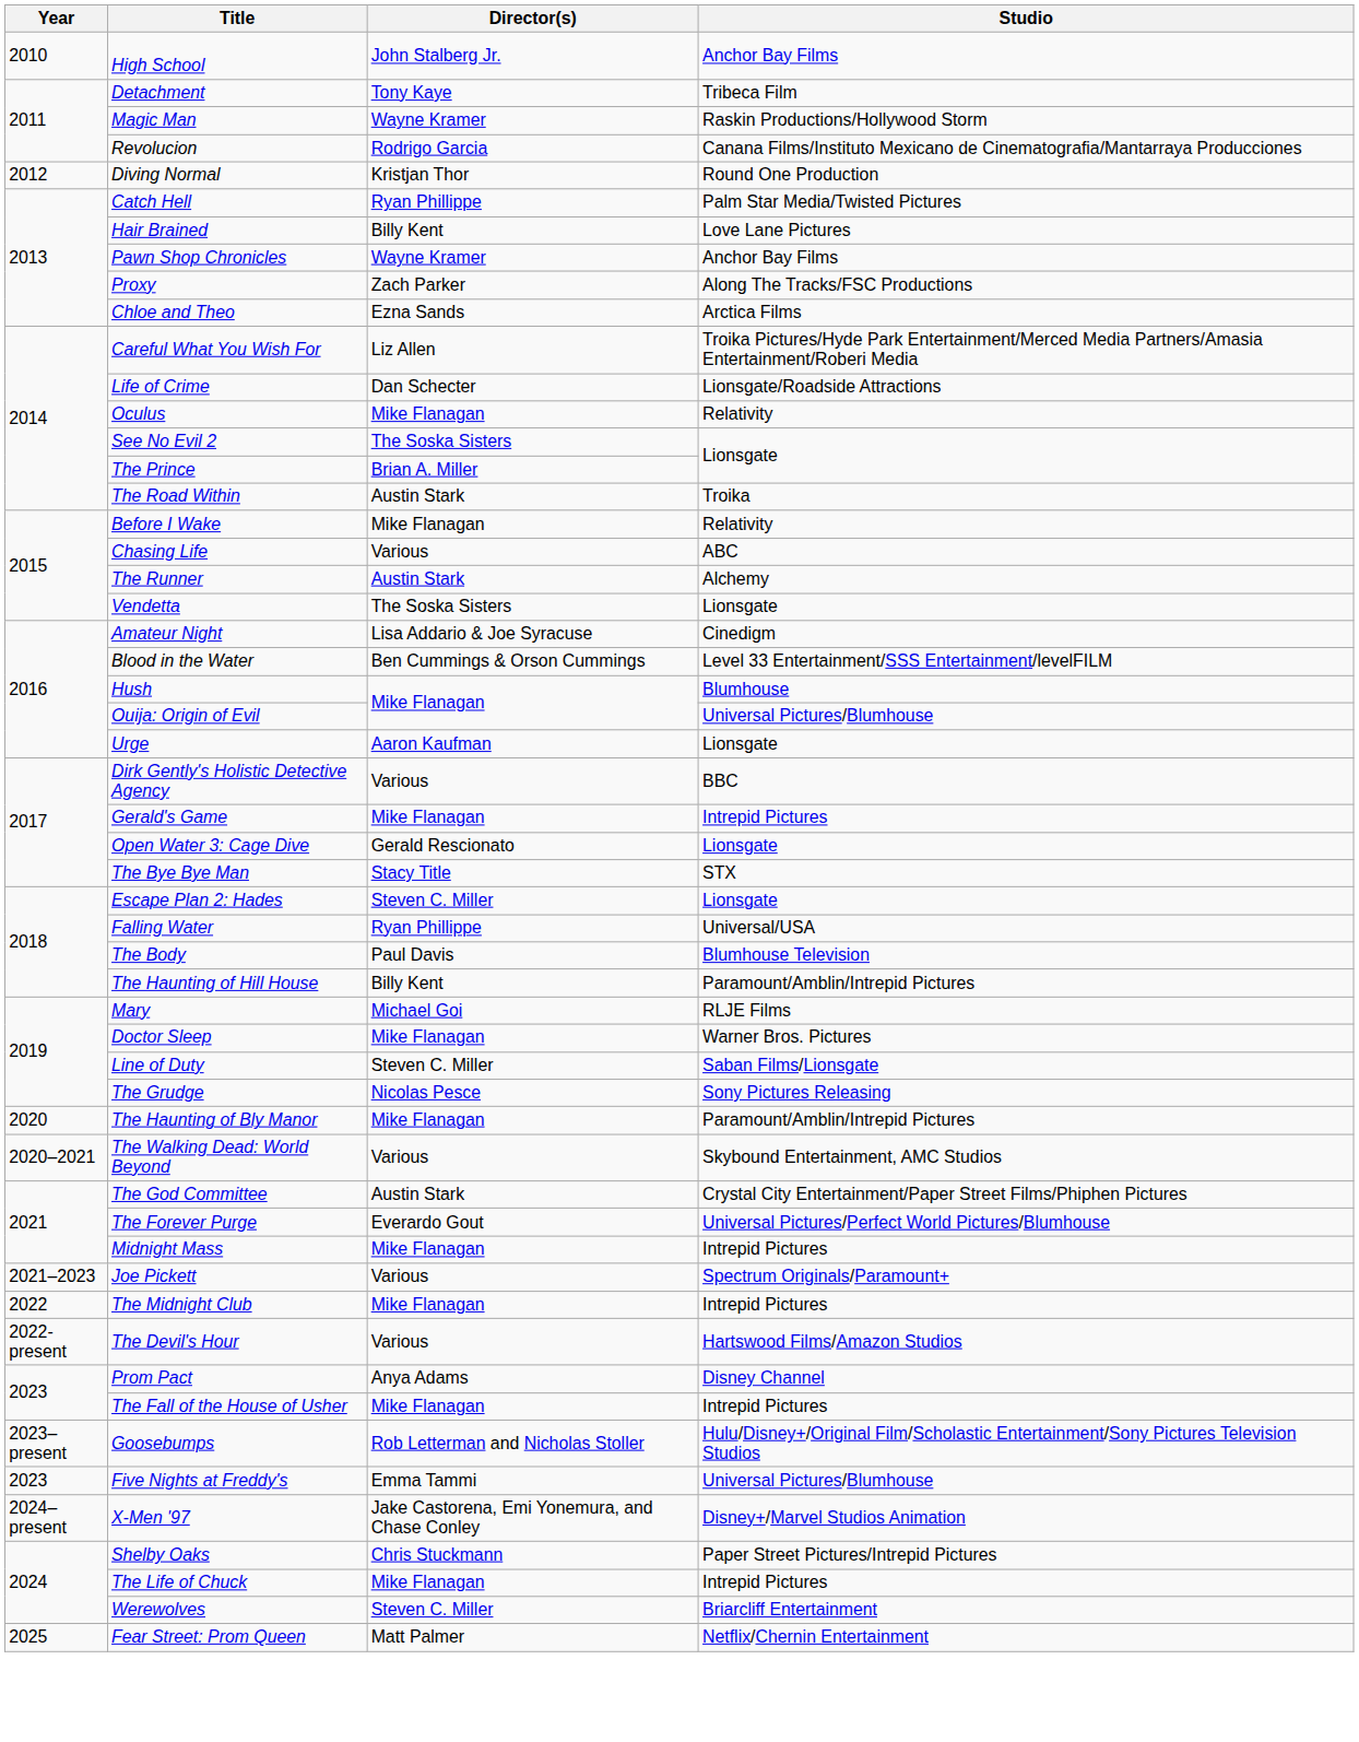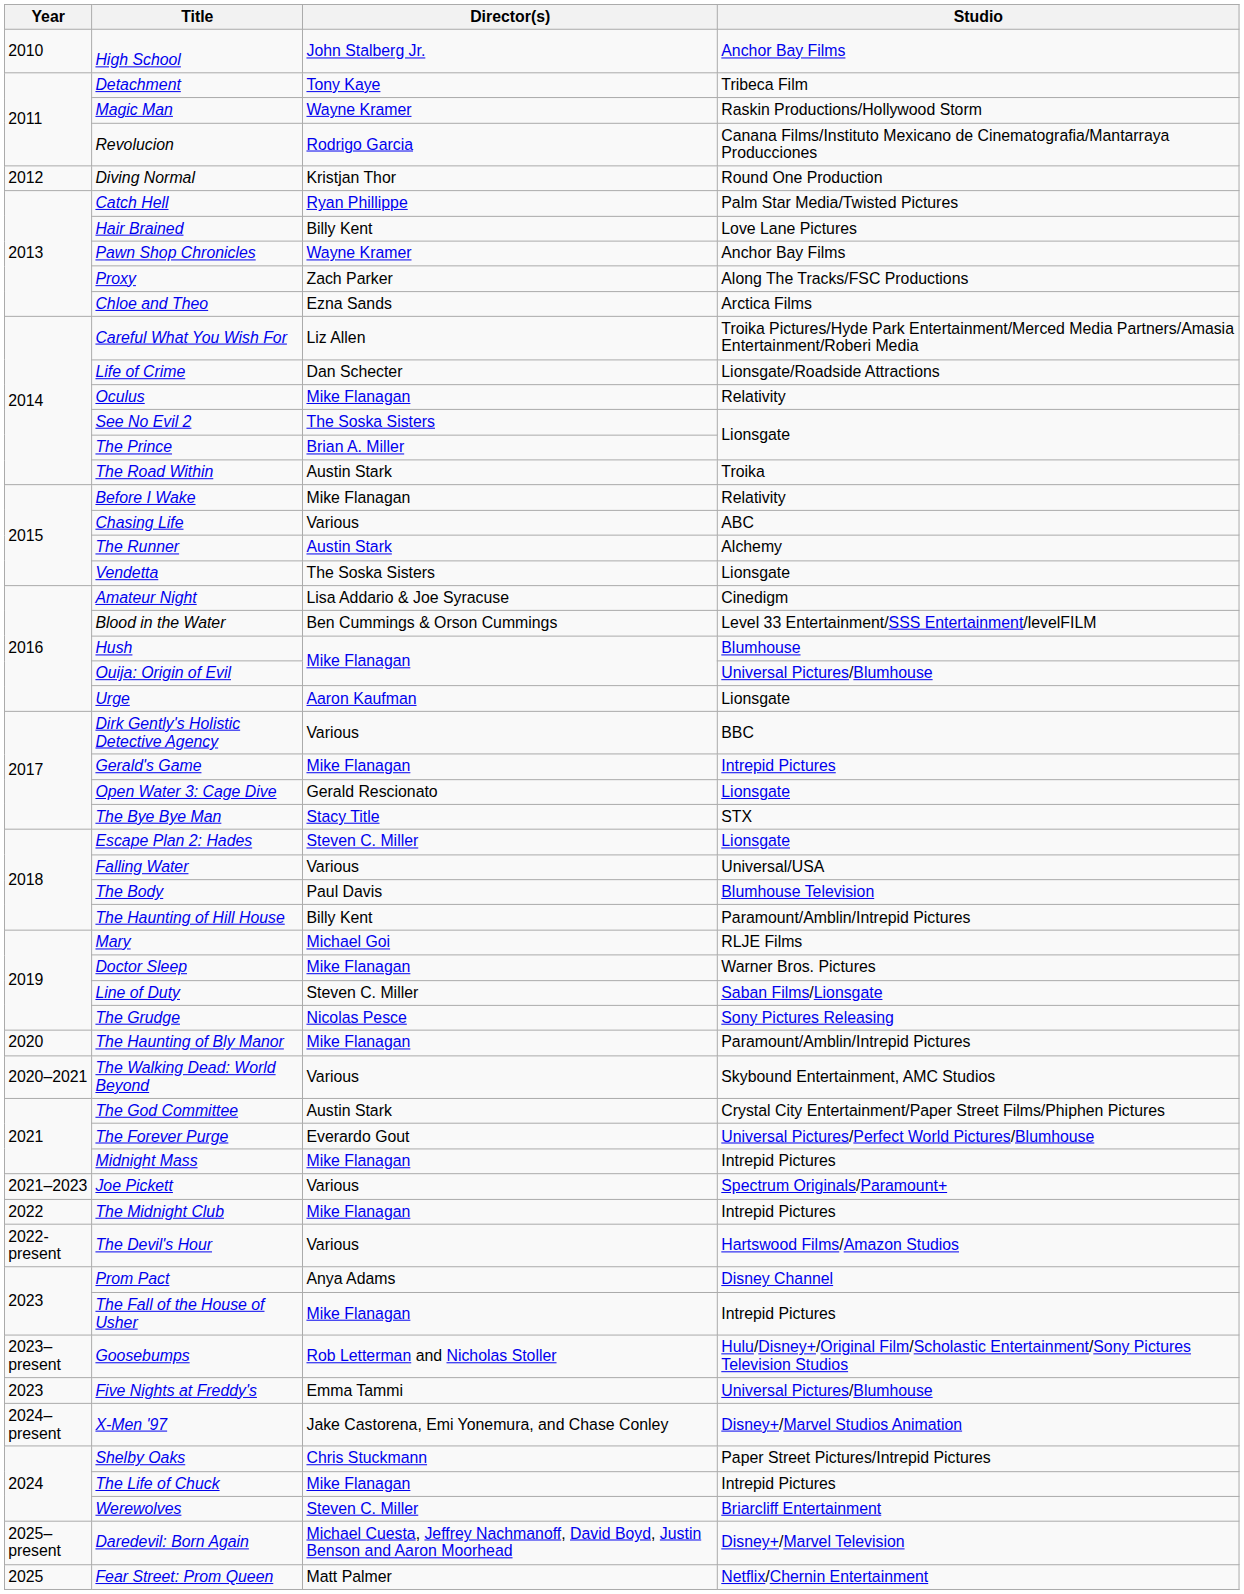 <table class="wikitable sortable">
 <tr>
 <th>Year</th>
 <th>Title</th>
 <th>Director(s)</th>
 <th>Studio</th>
 </tr>
 <tr>
 <td>2010</td>
 <td><br><em><a href='#'>High School</a></em></td>
 <td><a href='#'>John Stalberg Jr.</a></td>
 <td><a href='#'>Anchor Bay Films</a></td>
 </tr>
 <tr>
 <td rowspan="3">2011</td>
 <td><em><a href='#'>Detachment</a></em></td>
 <td><a href='#'>Tony Kaye</a></td>
 <td>Tribeca Film</td>
 </tr>
 <tr>
 <td><em><a href='#'>Magic Man</a></em></td>
 <td><a href='#'>Wayne Kramer</a></td>
 <td>Raskin Productions/Hollywood Storm</td>
 </tr>
 <tr>
 <td><em>Revolucion</em></td>
 <td><a href='#'>Rodrigo Garcia</a></td>
 <td>Canana Films/Instituto Mexicano de Cinematografia/Mantarraya Producciones</td>
 </tr>
 <tr>
 <td>2012</td>
 <td><em>Diving Normal</em></td>
 <td>Kristjan Thor</td>
 <td>Round One Production</td>
 </tr>
 <tr>
 <td rowspan="5">2013</td>
 <td><em><a href='#'>Catch Hell</a></em></td>
 <td><a href='#'>Ryan Phillippe</a></td>
 <td>Palm Star Media/Twisted Pictures</td>
 </tr>
 <tr>
 <td><em><a href='#'>Hair Brained</a></em></td>
 <td>Billy Kent</td>
 <td>Love Lane Pictures</td>
 </tr>
 <tr>
 <td><em><a href='#'>Pawn Shop Chronicles</a></em></td>
 <td><a href='#'>Wayne Kramer</a></td>
 <td>Anchor Bay Films</td>
 </tr>
 <tr>
 <td><em><a href='#'>Proxy</a></em></td>
 <td>Zach Parker</td>
 <td>Along The Tracks/FSC Productions</td>
 </tr>
 <tr>
 <td><em><a href='#'>Chloe and Theo</a></em></td>
 <td>Ezna Sands</td>
 <td>Arctica Films</td>
 </tr>
 <tr>
 <td rowspan="6">2014</td>
 <td><em><a href='#'>Careful What You Wish For</a></em></td>
 <td>Liz Allen</td>
 <td>Troika Pictures/Hyde Park Entertainment/Merced Media Partners/Amasia Entertainment/Roberi Media</td>
 </tr>
 <tr>
 <td><em><a href='#'>Life of Crime</a></em></td>
 <td>Dan Schecter</td>
 <td>Lionsgate/Roadside Attractions</td>
 </tr>
 <tr>
 <td><em><a href='#'>Oculus</a></em></td>
 <td><a href='#'>Mike Flanagan</a></td>
 <td>Relativity</td>
 </tr>
 <tr>
 <td><em><a href='#'>See No Evil 2</a></em></td>
 <td><a href='#'>The Soska Sisters</a></td>
 <td rowspan=2>Lionsgate</td>
 </tr>
 <tr>
 <td><em><a href='#'>The Prince</a></em></td>
 <td><a href='#'>Brian A. Miller</a></td>
 </tr>
 <tr>
 <td><em><a href='#'>The Road Within</a></em></td>
 <td>Austin Stark</td>
 <td>Troika</td>
 </tr>
 <tr>
 <td rowspan="4">2015</td>
 <td><em><a href='#'>Before I Wake</a></em></td>
 <td>Mike Flanagan</td>
 <td>Relativity</td>
 </tr>
 <tr>
 <td><em><a href='#'>Chasing Life</a></em></td>
 <td>Various</td>
 <td>ABC</td>
 </tr>
 <tr>
 <td><em><a href='#'>The Runner</a></em></td>
 <td><a href='#'>Austin Stark</a></td>
 <td>Alchemy</td>
 </tr>
 <tr>
 <td><em><a href='#'>Vendetta</a></em></td>
 <td>The Soska Sisters</td>
 <td>Lionsgate</td>
 </tr>
 <tr>
 <td rowspan="5">2016</td>
 <td><em><a href='#'>Amateur Night</a></em></td>
 <td>Lisa Addario & Joe Syracuse</td>
 <td>Cinedigm</td>
 </tr>
 <tr>
 <td><em>Blood in the Water</em></td>
 <td>Ben Cummings & Orson Cummings</td>
 <td>Level 33 Entertainment/<a href='#'>SSS Entertainment</a>/levelFILM</td>
 </tr>
 <tr>
 <td><em><a href='#'>Hush</a></em></td>
 <td rowspan=2><a href='#'>Mike Flanagan</a></td>
 <td><a href='#'>Blumhouse</a></td>
 </tr>
 <tr>
 <td><em><a href='#'>Ouija: Origin of Evil</a></em></td>
 <td><a href='#'>Universal Pictures</a>/<a href='#'>Blumhouse</a></td>
 </tr>
 <tr>
 <td><em><a href='#'>Urge</a></em></td>
 <td><a href='#'>Aaron Kaufman</a></td>
 <td>Lionsgate</td>
 </tr>
 <tr>
 <td rowspan="4">2017</td>
 <td><em><a href='#'>Dirk Gently's Holistic Detective Agency</a></em></td>
 <td>Various</td>
 <td>BBC</td>
 </tr>
 <tr>
 <td><em><a href='#'>Gerald's Game</a></em></td>
 <td><a href='#'>Mike Flanagan</a></td>
 <td><a href='#'>Intrepid Pictures</a></td>
 </tr>
 <tr>
 <td><em><a href='#'>Open Water 3: Cage Dive</a></em></td>
 <td>Gerald Rescionato</td>
 <td><a href='#'>Lionsgate</a></td>
 </tr>
 <tr>
 <td><em><a href='#'>The Bye Bye Man</a></em></td>
 <td><a href='#'>Stacy Title</a></td>
 <td>STX</td>
 </tr>
 <tr>
 <td rowspan="4">2018</td>
 <td><em><a href='#'>Escape Plan 2: Hades</a></em></td>
 <td><a href='#'>Steven C. Miller</a></td>
 <td><a href='#'>Lionsgate</a></td>
 </tr>
 <tr>
 <td><em><a href='#'>Falling Water</a></em></td>
-<td><a href='#'>Ryan Phillippe</a></td>
+<td>Various</td>
 <td>Universal/USA</td>
 </tr>
 <tr>
 <td><em><a href='#'>The Body</a></em></td>
 <td>Paul Davis</td>
 <td><a href='#'>Blumhouse Television</a></td>
 </tr>
 <tr>
 <td><em><a href='#'>The Haunting of Hill House</a></em></td>
 <td>Billy Kent</td>
 <td>Paramount/Amblin/Intrepid Pictures</td>
 </tr>
 <tr>
 <td rowspan="4">2019</td>
 <td><em><a href='#'>Mary</a></em></td>
 <td><a href='#'>Michael Goi</a></td>
 <td>RLJE Films</td>
 </tr>
 <tr>
 <td><em><a href='#'>Doctor Sleep</a></em></td>
 <td><a href='#'>Mike Flanagan</a></td>
 <td>Warner Bros. Pictures</td>
 </tr>
 <tr>
 <td><em><a href='#'>Line of Duty</a></em></td>
 <td>Steven C. Miller</td>
 <td><a href='#'>Saban Films</a>/<a href='#'>Lionsgate</a></td>
 </tr>
 <tr>
 <td><em><a href='#'>The Grudge</a></em></td>
 <td><a href='#'>Nicolas Pesce</a></td>
 <td><a href='#'>Sony Pictures Releasing</a></td>
 </tr>
 <tr>
 <td>2020</td>
 <td><em><a href='#'>The Haunting of Bly Manor</a></em></td>
 <td><a href='#'>Mike Flanagan</a></td>
 <td>Paramount/Amblin/Intrepid Pictures</td>
 </tr>
 <tr>
 <td rowspan="1">2020–2021</td>
 <td><em><a href='#'>The Walking Dead: World Beyond</a></em></td>
 <td>Various</td>
 <td>Skybound Entertainment, AMC Studios</td>
 </tr>
 <tr>
 <td rowspan="3">2021</td>
 <td><em><a href='#'>The God Committee</a></em></td>
 <td>Austin Stark</td>
 <td>Crystal City Entertainment/Paper Street Films/Phiphen Pictures</td>
 </tr>
 <tr>
 <td><em><a href='#'>The Forever Purge</a></em></td>
 <td>Everardo Gout</td>
 <td><a href='#'>Universal Pictures</a>/<a href='#'>Perfect World Pictures</a>/<a href='#'>Blumhouse</a></td>
 </tr>
 <tr>
 <td><a href='#'><em>Midnight Mass</em></a></td>
 <td><a href='#'>Mike Flanagan</a></td>
 <td>Intrepid Pictures</td>
 </tr>
 <tr>
 <td>2021–2023</td>
 <td><em><a href='#'>Joe Pickett</a></em></td>
 <td>Various</td>
 <td><a href='#'>Spectrum Originals</a>/<a href='#'>Paramount+</a></td>
 </tr>
 <tr>
 <td>2022</td>
 <td><em><a href='#'>The Midnight Club</a></em></td>
 <td><a href='#'>Mike Flanagan</a></td>
 <td>Intrepid Pictures</td>
 </tr>
 <tr>
 <td>2022-present</td>
 <td><em><a href='#'>The Devil's Hour</a></em></td>
 <td>Various</td>
 <td><a href='#'>Hartswood Films</a>/<a href='#'>Amazon Studios</a></td>
 </tr>
 <tr>
 <td rowspan="2">2023</td>
 <td><em><a href='#'>Prom Pact</a></em></td>
 <td>Anya Adams</td>
 <td><a href='#'>Disney Channel</a></td>
 </tr>
 <tr>
 <td><em><a href='#'>The Fall of the House of Usher</a></em></td>
 <td><a href='#'>Mike Flanagan</a></td>
 <td>Intrepid Pictures</td>
 </tr>
 <tr>
 <td>2023–present</td>
 <td><em><a href='#'>Goosebumps</a></em></td>
 <td><a href='#'>Rob Letterman</a> and <a href='#'>Nicholas Stoller</a></td>
 <td><a href='#'>Hulu</a>/<a href='#'>Disney+</a>/<a href='#'>Original Film</a>/<a href='#'>Scholastic Entertainment</a>/<a href='#'>Sony Pictures Television Studios</a></td>
 </tr>
 <tr>
 <td>2023</td>
 <td><em><a href='#'>Five Nights at Freddy's</a></em></td>
 <td>Emma Tammi</td>
 <td><a href='#'>Universal Pictures</a>/<a href='#'>Blumhouse</a></td>
 </tr>
 <tr>
 <td>2024–present</td>
 <td><em><a href='#'>X-Men '97</a></em></td>
 <td>Jake Castorena, Emi Yonemura, and Chase Conley</td>
 <td><a href='#'>Disney+</a>/<a href='#'>Marvel Studios Animation</a></td>
 </tr>
 <tr>
 <td rowspan="3">2024</td>
 <td><em><a href='#'>Shelby Oaks</a></em></td>
 <td><a href='#'>Chris Stuckmann</a></td>
 <td>Paper Street Pictures/Intrepid Pictures</td>
 </tr>
 <tr>
 <td><em><a href='#'>The Life of Chuck</a></em></td>
 <td><a href='#'>Mike Flanagan</a></td>
 <td>Intrepid Pictures</td>
 </tr>
 <tr>
 <td><em><a href='#'>Werewolves</a></em></td>
 <td><a href='#'>Steven C. Miller</a></td>
 <td><a href='#'>Briarcliff Entertainment</a></td>
 </tr>
 <tr>
+<td>2025–present</td>
+<td><em><a href='#'>Daredevil: Born Again</a></em></td>
+<td><a href='#'>Michael Cuesta</a>, <a href='#'>Jeffrey Nachmanoff</a>, <a href='#'>David Boyd</a>, <a href='#'>Justin Benson and Aaron Moorhead</a></td>
+<td><a href='#'>Disney+</a>/<a href='#'>Marvel Television</a></td>
+</tr>
+<tr>
 <td>2025</td>
 <td><em><a href='#'>Fear Street: Prom Queen</a></em></td>
 <td>Matt Palmer</td>
 <td><a href='#'>Netflix</a>/<a href='#'>Chernin Entertainment</a></td>
 </tr>
 </table>
